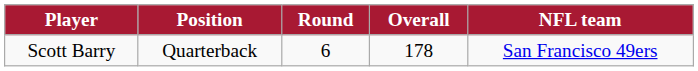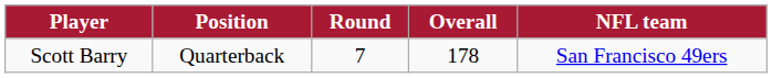 <table class="wikitable" width="65%">
 <tr align="center"  style="background:#A81933;color:#FFFFFF;">
 <td><strong>Player</strong></td>
 <td><strong>Position</strong></td>
 <td><strong>Round</strong></td>
 <td><strong>Overall</strong></td>
 <td><strong>NFL team</strong></td>
 </tr>
 <tr align="center" bgcolor="">
 <td>Scott Barry</td>
 <td>Quarterback</td>
-<td>6</td>
+<td>7</td>
 <td>178</td>
 <td><a href='#'>San Francisco 49ers</a></td>
 </tr>
 </table>
